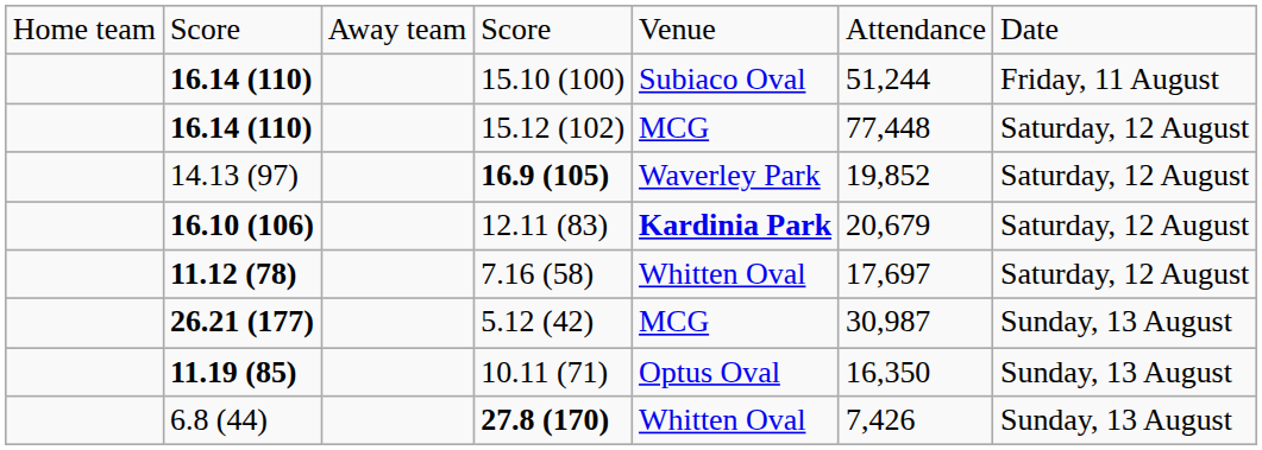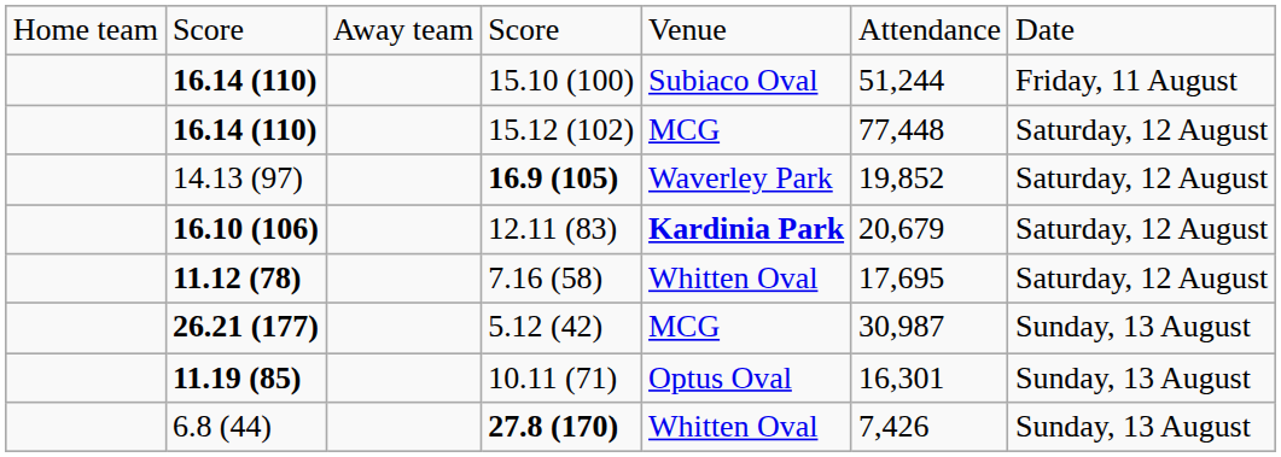 <table class="wikitable" style="text-align:left">
 <tr>
 <td>Home team</td>
 <td>Score</td>
 <td>Away team</td>
 <td>Score</td>
 <td>Venue</td>
 <td>Attendance</td>
 <td>Date</td>
 </tr>
 <tr>
 <td><strong></strong></td>
 <td><strong>16.14 (110)</strong></td>
 <td></td>
 <td>15.10 (100)</td>
 <td><a href='#'>Subiaco Oval</a></td>
 <td>51,244</td>
 <td>Friday, 11 August</td>
 </tr>
 <tr>
 <td><strong></strong></td>
 <td><strong>16.14 (110)</strong></td>
 <td></td>
 <td>15.12 (102)</td>
 <td><a href='#'>MCG</a></td>
 <td>77,448</td>
 <td>Saturday, 12 August</td>
 </tr>
 <tr>
 <td></td>
 <td>14.13 (97)</td>
 <td><strong></strong></td>
 <td><strong>16.9 (105)</strong></td>
 <td><a href='#'>Waverley Park</a></td>
 <td>19,852</td>
 <td>Saturday, 12 August</td>
 </tr>
 <tr>
 <td><strong></strong></td>
 <td><strong>16.10 (106)</strong></td>
 <td></td>
 <td>12.11 (83)</td>
 <td><strong><a href='#'>Kardinia Park</a></strong></td>
 <td>20,679</td>
 <td>Saturday, 12 August</td>
 </tr>
 <tr>
 <td><strong></strong></td>
 <td><strong>11.12 (78)</strong></td>
 <td></td>
 <td>7.16 (58)</td>
 <td><a href='#'>Whitten Oval</a></td>
-<td>17,697</td>
+<td>17,695</td>
 <td>Saturday, 12 August</td>
 </tr>
 <tr>
 <td><strong></strong></td>
 <td><strong>26.21 (177)</strong></td>
 <td></td>
 <td>5.12 (42)</td>
 <td><a href='#'>MCG</a></td>
 <td>30,987</td>
 <td>Sunday, 13 August</td>
 </tr>
 <tr>
 <td><strong></strong></td>
 <td><strong>11.19 (85)</strong></td>
 <td></td>
 <td>10.11 (71)</td>
 <td><a href='#'>Optus Oval</a></td>
-<td>16,350</td>
+<td>16,301</td>
 <td>Sunday, 13 August</td>
 </tr>
 <tr>
 <td></td>
 <td>6.8 (44)</td>
 <td><strong></strong></td>
 <td><strong>27.8 (170)</strong></td>
 <td><a href='#'>Whitten Oval</a></td>
 <td>7,426</td>
 <td>Sunday, 13 August</td>
 </tr>
 </table>
